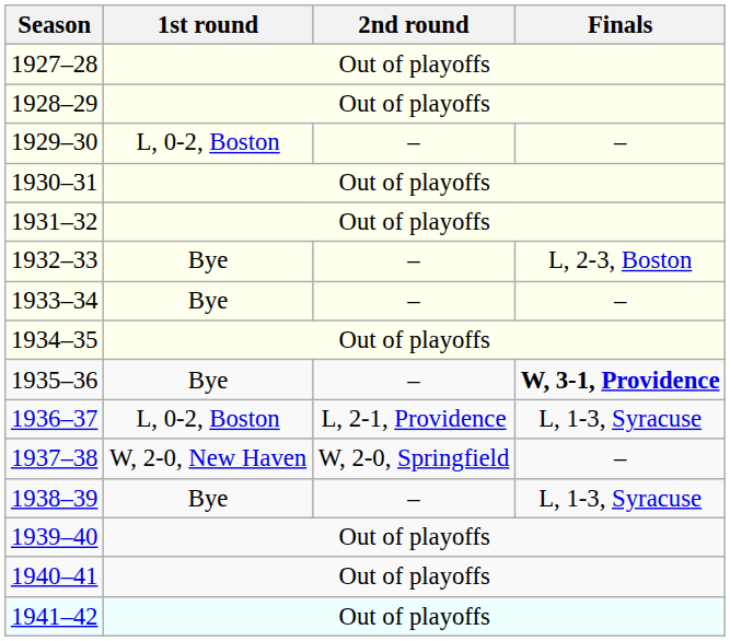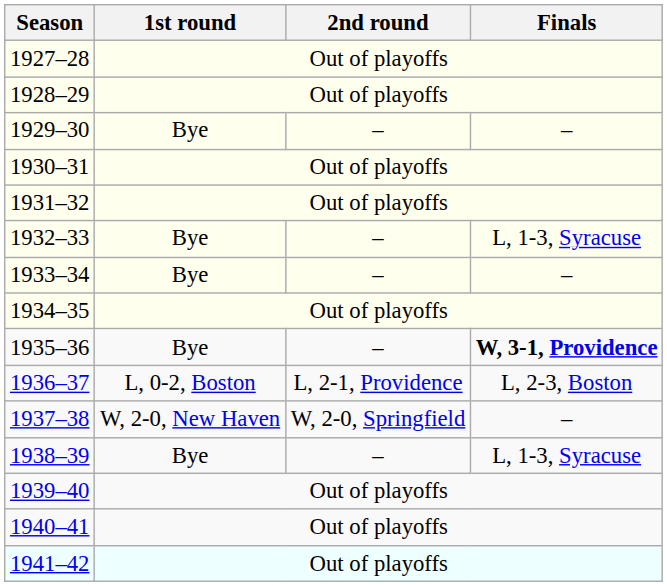 <table class="wikitable" style="text-align:center">
 <tr>
 <th>Season</th>
 <th>1st round</th>
 <th>2nd round</th>
 <th>Finals</th>
 </tr>
 <tr bgcolor="#ffffee">
 <td>1927–28</td>
 <td colspan="3">Out of playoffs</td>
 </tr>
 <tr bgcolor="#ffffee">
 <td>1928–29</td>
 <td colspan="3">Out of playoffs</td>
 </tr>
 <tr bgcolor="#ffffee">
 <td>1929–30</td>
-<td>L, 0-2, <a href='#'>Boston</a></td>
+<td>Bye</td>
 <td>–</td>
 <td>–</td>
 </tr>
 <tr bgcolor="#ffffee">
 <td>1930–31</td>
 <td colspan="3">Out of playoffs</td>
 </tr>
 <tr bgcolor="#ffffee">
 <td>1931–32</td>
 <td colspan="3">Out of playoffs</td>
 </tr>
 <tr bgcolor="#ffffee">
 <td>1932–33</td>
 <td>Bye</td>
 <td>–</td>
-<td>L, 2-3, <a href='#'>Boston</a></td>
+<td>L, 1-3, <a href='#'>Syracuse</a></td>
 </tr>
 <tr bgcolor="#ffffee">
 <td>1933–34</td>
 <td>Bye</td>
 <td>–</td>
 <td>–</td>
 </tr>
 <tr bgcolor="#ffffee">
 <td>1934–35</td>
 <td colspan="3">Out of playoffs</td>
 </tr>
 <tr>
 <td>1935–36</td>
 <td>Bye</td>
 <td>–</td>
 <td><strong>W, 3-1, <a href='#'>Providence</a></strong></td>
 </tr>
 <tr>
 <td><a href='#'>1936–37</a></td>
 <td>L, 0-2, <a href='#'>Boston</a></td>
 <td>L, 2-1, <a href='#'>Providence</a></td>
-<td>L, 1-3, <a href='#'>Syracuse</a></td>
+<td>L, 2-3, <a href='#'>Boston</a></td>
 </tr>
 <tr>
 <td><a href='#'>1937–38</a></td>
 <td>W, 2-0, <a href='#'>New Haven</a></td>
 <td>W, 2-0, <a href='#'>Springfield</a></td>
 <td>–</td>
 </tr>
 <tr>
 <td><a href='#'>1938–39</a></td>
 <td>Bye</td>
 <td>–</td>
 <td>L, 1-3, <a href='#'>Syracuse</a></td>
 </tr>
 <tr>
 <td><a href='#'>1939–40</a></td>
 <td colspan="3">Out of playoffs</td>
 </tr>
 <tr>
 <td><a href='#'>1940–41</a></td>
 <td colspan="3">Out of playoffs</td>
 </tr>
 <tr bgcolor="#eeffff">
 <td><a href='#'>1941–42</a></td>
 <td colspan="3">Out of playoffs</td>
 </tr>
 </table>
